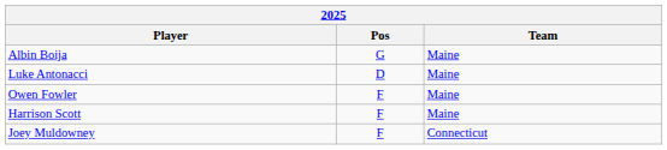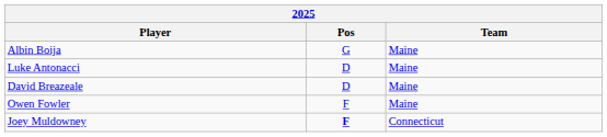 <table class="wikitable" width=95%>
 <tr>
 <th colspan=3><a href='#'>2025</a></th>
 </tr>
 <tr>
 <th>Player</th>
 <th>Pos</th>
 <th>Team</th>
 </tr>
 <tr>
 <td><a href='#'>Albin Boija</a></td>
 <td align=center><a href='#'>G</a></td>
 <td><a href='#'>Maine</a></td>
 </tr>
 <tr>
 <td><a href='#'>Luke Antonacci</a></td>
 <td align=center><a href='#'>D</a></td>
 <td><a href='#'>Maine</a></td>
 </tr>
 <tr>
+<td><a href='#'>David Breazeale</a></td>
+<td align=center><a href='#'>D</a></td>
+<td><a href='#'>Maine</a></td>
+</tr>
+<tr>
 <td><a href='#'>Owen Fowler</a></td>
 <td align=center><a href='#'>F</a></td>
 <td><a href='#'>Maine</a></td>
 </tr>
 <tr>
-<td><a href='#'>Harrison Scott</a></td>
-<td align=center><a href='#'>F</a></td>
-<td><a href='#'>Maine</a></td>
-</tr>
-<tr>
 <td><a href='#'>Joey Muldowney</a></td>
-<td align=center><a href='#'>F</a></td>
+<td align=center><strong><a href='#'>F</a></strong></td>
 <td><a href='#'>Connecticut</a></td>
 </tr>
 </table>
